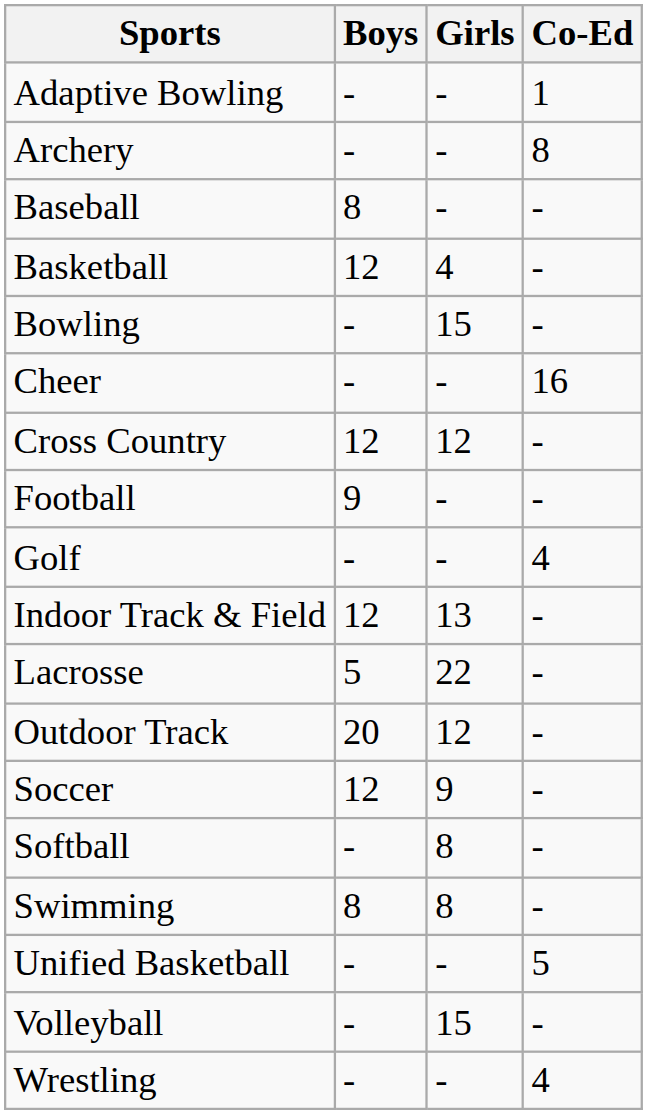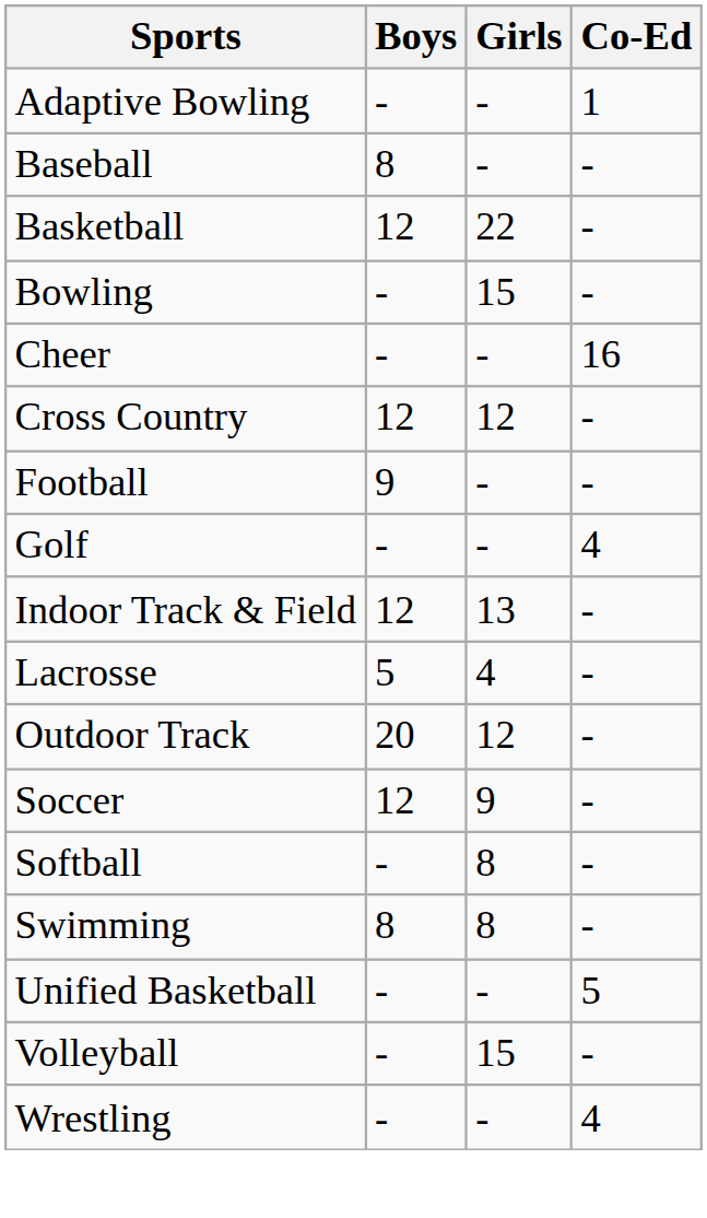 <table class="wikitable sortable">
 <tr>
 <th>Sports</th>
 <th>Boys</th>
 <th>Girls</th>
 <th>Co-Ed</th>
 </tr>
 <tr>
 <td>Adaptive Bowling</td>
 <td>-</td>
 <td>-</td>
 <td>1</td>
 </tr>
 <tr>
-<td>Archery</td>
-<td>-</td>
-<td>-</td>
-<td>8</td>
-</tr>
-<tr>
 <td>Baseball</td>
 <td>8</td>
 <td>-</td>
 <td>-</td>
 </tr>
 <tr>
 <td>Basketball</td>
 <td>12</td>
-<td>4</td>
+<td>22</td>
 <td>-</td>
 </tr>
 <tr>
 <td>Bowling</td>
 <td>-</td>
 <td>15</td>
 <td>-</td>
 </tr>
 <tr>
 <td>Cheer</td>
 <td>-</td>
 <td>-</td>
 <td>16</td>
 </tr>
 <tr>
 <td>Cross Country</td>
 <td>12</td>
 <td>12</td>
 <td>-</td>
 </tr>
 <tr>
 <td>Football</td>
 <td>9</td>
 <td>-</td>
 <td>-</td>
 </tr>
 <tr>
 <td>Golf</td>
 <td>-</td>
 <td>-</td>
 <td>4</td>
 </tr>
 <tr>
 <td>Indoor Track & Field</td>
 <td>12</td>
 <td>13</td>
 <td>-</td>
 </tr>
 <tr>
 <td>Lacrosse</td>
 <td>5</td>
-<td>22</td>
+<td>4</td>
 <td>-</td>
 </tr>
 <tr>
 <td>Outdoor Track</td>
 <td>20</td>
 <td>12</td>
 <td>-</td>
 </tr>
 <tr>
 <td>Soccer</td>
 <td>12</td>
 <td>9</td>
 <td>-</td>
 </tr>
 <tr>
 <td>Softball</td>
 <td>-</td>
 <td>8</td>
 <td>-</td>
 </tr>
 <tr>
 <td>Swimming</td>
 <td>8</td>
 <td>8</td>
 <td>-</td>
 </tr>
 <tr>
 <td>Unified Basketball</td>
 <td>-</td>
 <td>-</td>
 <td>5</td>
 </tr>
 <tr>
 <td>Volleyball</td>
 <td>-</td>
 <td>15</td>
 <td>-</td>
 </tr>
 <tr>
 <td>Wrestling</td>
 <td>-</td>
 <td>-</td>
 <td>4</td>
 </tr>
 </table>
